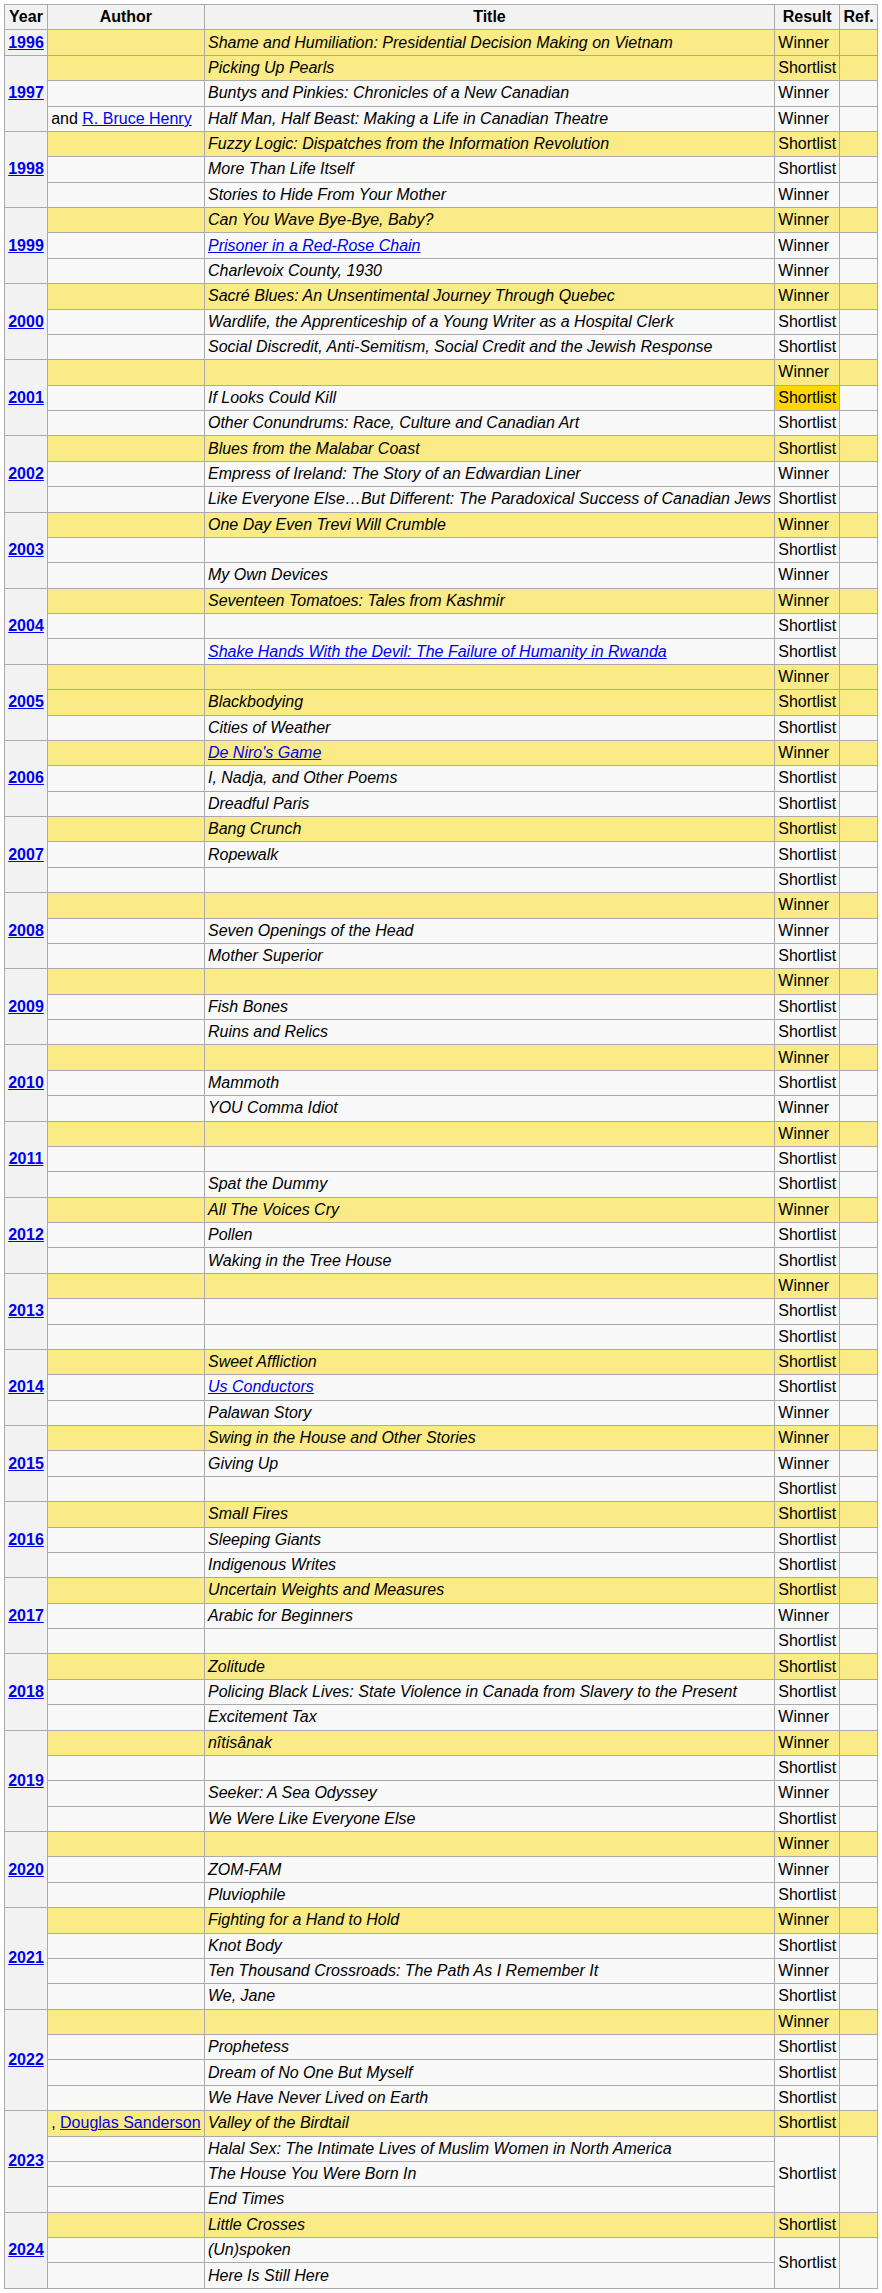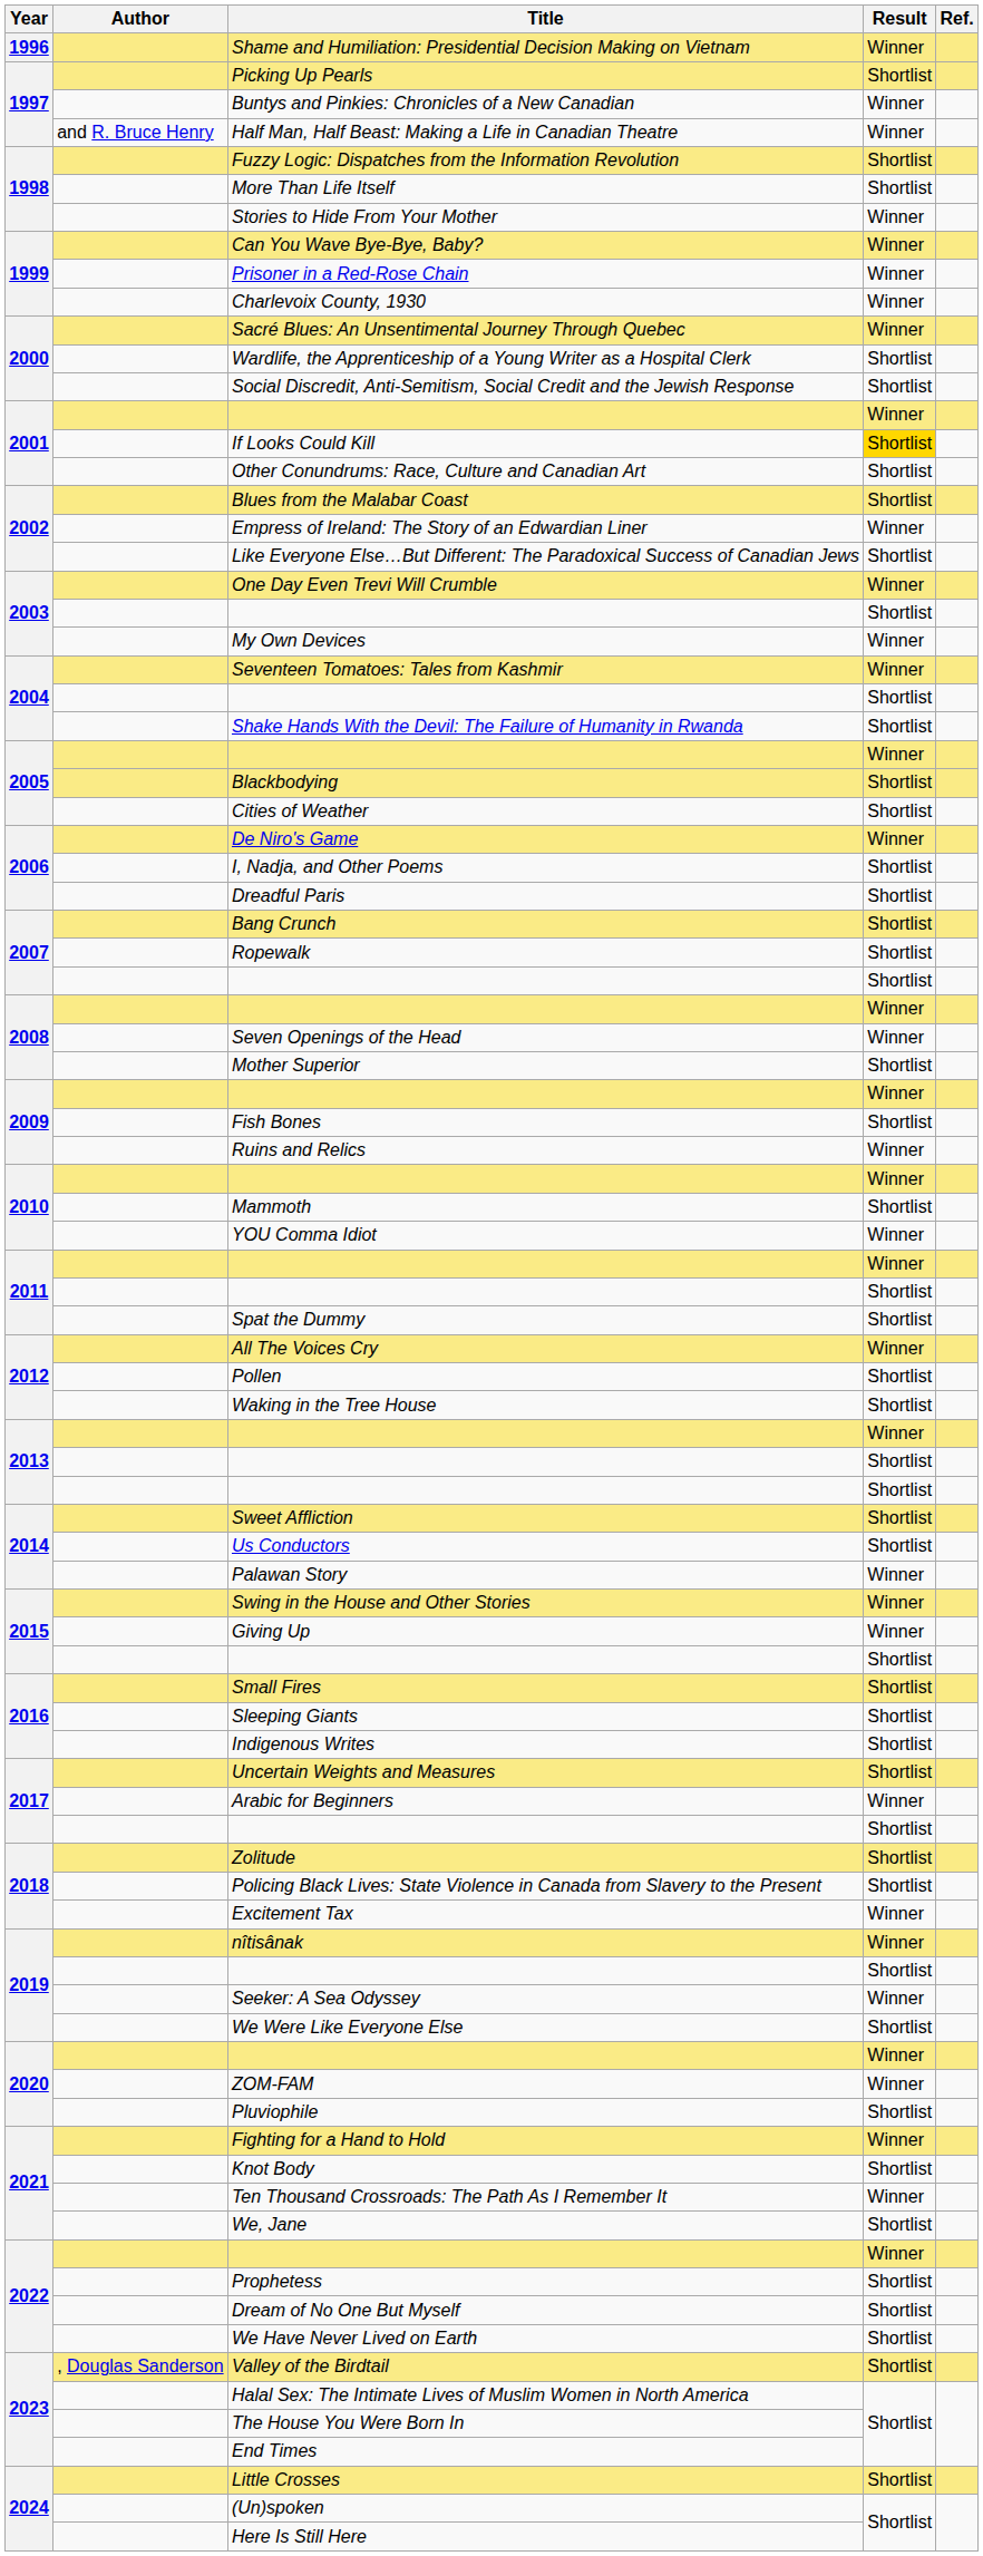 <table class="wikitable sortable mw-collapsible">
 <tr>
 <th>Year</th>
 <th>Author</th>
 <th>Title</th>
 <th>Result</th>
 <th>Ref.</th>
 </tr>
 <tr style="background:#FAEB86">
 <th><a href='#'>1996</a></th>
 <td></td>
 <td><em>Shame and Humiliation: Presidential Decision Making on Vietnam</em></td>
 <td>Winner</td>
 <td></td>
 </tr>
 <tr style="background:#FAEB86">
 <th rowspan="3"><a href='#'>1997</a></th>
 <td></td>
 <td><em>Picking Up Pearls</em></td>
 <td>Shortlist</td>
 <td></td>
 </tr>
 <tr>
 <td></td>
 <td><em>Buntys and Pinkies: Chronicles of a New Canadian</em></td>
 <td>Winner</td>
 <td></td>
 </tr>
 <tr>
 <td> and <a href='#'>R. Bruce Henry</a></td>
 <td><em>Half Man, Half Beast: Making a Life in Canadian Theatre</em></td>
 <td>Winner</td>
 <td></td>
 </tr>
 <tr style="background:#FAEB86">
 <th rowspan="3"><a href='#'>1998</a></th>
 <td></td>
 <td><em>Fuzzy Logic: Dispatches from the Information Revolution</em></td>
 <td>Shortlist</td>
 <td></td>
 </tr>
 <tr>
 <td></td>
 <td><em>More Than Life Itself</em></td>
 <td>Shortlist</td>
 <td></td>
 </tr>
 <tr>
 <td></td>
 <td><em>Stories to Hide From Your Mother</em></td>
 <td>Winner</td>
 <td></td>
 </tr>
 <tr style="background:#FAEB86">
 <th rowspan="3"><a href='#'>1999</a></th>
 <td></td>
 <td><em>Can You Wave Bye-Bye, Baby?</em></td>
 <td>Winner</td>
 <td></td>
 </tr>
 <tr>
 <td></td>
 <td><em><a href='#'>Prisoner in a Red-Rose Chain</a></em></td>
 <td>Winner</td>
 <td></td>
 </tr>
 <tr>
 <td></td>
 <td><em>Charlevoix County, 1930</em></td>
 <td>Winner</td>
 <td></td>
 </tr>
 <tr style="background:#FAEB86">
 <th rowspan="3"><a href='#'>2000</a></th>
 <td></td>
 <td><em>Sacré Blues: An Unsentimental Journey Through Quebec</em></td>
 <td>Winner</td>
 <td></td>
 </tr>
 <tr>
 <td></td>
 <td><em>Wardlife, the Apprenticeship of a Young Writer as a Hospital Clerk</em></td>
 <td>Shortlist</td>
 <td></td>
 </tr>
 <tr>
 <td></td>
 <td><em>Social Discredit, Anti-Semitism, Social Credit and the Jewish Response</em></td>
 <td>Shortlist</td>
 <td></td>
 </tr>
 <tr style="background:#FAEB86">
 <th rowspan="3"><a href='#'>2001</a></th>
 <td></td>
 <td><em></em></td>
 <td>Winner</td>
 <td></td>
 </tr>
 <tr>
 <td></td>
 <td><em>If Looks Could Kill</em></td>
 <td style="background: gold;">Shortlist</td>
 <td></td>
 </tr>
 <tr>
 <td></td>
 <td><em>Other Conundrums: Race, Culture and Canadian Art</em></td>
 <td>Shortlist</td>
 <td></td>
 </tr>
 <tr style="background:#FAEB86">
 <th rowspan="3"><a href='#'>2002</a></th>
 <td></td>
 <td><em>Blues from the Malabar Coast</em></td>
 <td>Shortlist</td>
 <td></td>
 </tr>
 <tr>
 <td></td>
 <td><em>Empress of Ireland: The Story of an Edwardian Liner</em></td>
 <td>Winner</td>
 <td></td>
 </tr>
 <tr>
 <td></td>
 <td><em>Like Everyone Else…But Different: The Paradoxical Success of Canadian Jews</em></td>
 <td>Shortlist</td>
 <td></td>
 </tr>
 <tr style="background:#FAEB86">
 <th rowspan="3"><a href='#'>2003</a></th>
 <td></td>
 <td><em>One Day Even Trevi Will Crumble</em></td>
 <td>Winner</td>
 <td></td>
 </tr>
 <tr>
 <td></td>
 <td></td>
 <td>Shortlist</td>
 <td></td>
 </tr>
 <tr>
 <td></td>
 <td><em>My Own Devices</em></td>
 <td>Winner</td>
 <td></td>
 </tr>
 <tr style="background:#FAEB86">
 <th rowspan="3"><a href='#'>2004</a></th>
 <td></td>
 <td><em>Seventeen Tomatoes: Tales from Kashmir</em></td>
 <td>Winner</td>
 <td></td>
 </tr>
 <tr>
 <td></td>
 <td></td>
 <td>Shortlist</td>
 <td></td>
 </tr>
 <tr>
 <td></td>
 <td><em><a href='#'>Shake Hands With the Devil: The Failure of Humanity in Rwanda</a></em></td>
 <td>Shortlist</td>
 <td></td>
 </tr>
 <tr style="background:#FAEB86">
 <th rowspan="3"><a href='#'>2005</a></th>
 <td></td>
 <td><em></em></td>
 <td>Winner</td>
 <td></td>
 </tr>
 <tr style="background:#FAEB86">
 <td></td>
 <td><em>Blackbodying</em></td>
 <td>Shortlist</td>
 <td></td>
 </tr>
 <tr>
 <td></td>
 <td><em>Cities of Weather</em></td>
 <td>Shortlist</td>
 <td></td>
 </tr>
 <tr style="background:#FAEB86">
 <th rowspan="3"><a href='#'>2006</a></th>
 <td></td>
 <td><em><a href='#'>De Niro's Game</a></em></td>
 <td>Winner</td>
 <td></td>
 </tr>
 <tr>
 <td></td>
 <td><em>I, Nadja, and Other Poems</em></td>
 <td>Shortlist</td>
 <td></td>
 </tr>
 <tr>
 <td></td>
 <td><em>Dreadful Paris</em></td>
 <td>Shortlist</td>
 <td></td>
 </tr>
 <tr style="background:#FAEB86">
 <th rowspan="3"><a href='#'>2007</a></th>
 <td></td>
 <td><em>Bang Crunch</em></td>
 <td>Shortlist</td>
 <td></td>
 </tr>
 <tr>
 <td></td>
 <td><em>Ropewalk</em></td>
 <td>Shortlist</td>
 <td></td>
 </tr>
 <tr>
 <td></td>
 <td></td>
 <td>Shortlist</td>
 <td></td>
 </tr>
 <tr style="background:#FAEB86">
 <th rowspan="3"><a href='#'>2008</a></th>
 <td></td>
 <td><em></em></td>
 <td>Winner</td>
 <td></td>
 </tr>
 <tr>
 <td></td>
 <td><em>Seven Openings of the Head</em></td>
 <td>Winner</td>
 <td></td>
 </tr>
 <tr>
 <td></td>
 <td><em>Mother Superior</em></td>
 <td>Shortlist</td>
 <td></td>
 </tr>
 <tr style="background:#FAEB86">
 <th rowspan="3"><a href='#'>2009</a></th>
 <td></td>
 <td><em></em></td>
 <td>Winner</td>
 <td></td>
 </tr>
 <tr>
 <td></td>
 <td><em>Fish Bones</em></td>
 <td>Shortlist</td>
 <td></td>
 </tr>
 <tr>
 <td></td>
 <td><em>Ruins and Relics</em></td>
-<td>Shortlist</td>
+<td>Winner</td>
 <td></td>
 </tr>
 <tr style="background:#FAEB86">
 <th rowspan="3"><a href='#'>2010</a></th>
 <td></td>
 <td><em></em></td>
 <td>Winner</td>
 <td></td>
 </tr>
 <tr>
 <td></td>
 <td><em>Mammoth</em></td>
 <td>Shortlist</td>
 <td></td>
 </tr>
 <tr>
 <td></td>
 <td><em>YOU Comma Idiot</em></td>
 <td>Winner</td>
 <td></td>
 </tr>
 <tr style="background:#FAEB86">
 <th rowspan="3"><a href='#'>2011</a></th>
 <td></td>
 <td><em></em></td>
 <td>Winner</td>
 <td></td>
 </tr>
 <tr>
 <td></td>
 <td></td>
 <td>Shortlist</td>
 <td></td>
 </tr>
 <tr>
 <td></td>
 <td><em>Spat the Dummy</em></td>
 <td>Shortlist</td>
 <td></td>
 </tr>
 <tr style="background:#FAEB86">
 <th rowspan="3"><a href='#'>2012</a></th>
 <td></td>
 <td><em>All The Voices Cry</em></td>
 <td>Winner</td>
 <td></td>
 </tr>
 <tr>
 <td></td>
 <td><em>Pollen</em></td>
 <td>Shortlist</td>
 <td></td>
 </tr>
 <tr>
 <td></td>
 <td><em>Waking in the Tree House</em></td>
 <td>Shortlist</td>
 <td></td>
 </tr>
 <tr style="background:#FAEB86">
 <th rowspan="3"><a href='#'>2013</a></th>
 <td></td>
 <td><em></em></td>
 <td>Winner</td>
 <td></td>
 </tr>
 <tr>
 <td></td>
 <td></td>
 <td>Shortlist</td>
 <td></td>
 </tr>
 <tr>
 <td></td>
 <td></td>
 <td>Shortlist</td>
 <td></td>
 </tr>
 <tr style="background:#FAEB86">
 <th rowspan="3"><a href='#'>2014</a></th>
 <td></td>
 <td><em>Sweet Affliction</em></td>
 <td>Shortlist</td>
 <td></td>
 </tr>
 <tr>
 <td></td>
 <td><em><a href='#'>Us Conductors</a></em></td>
 <td>Shortlist</td>
 <td></td>
 </tr>
 <tr>
 <td></td>
 <td><em>Palawan Story</em></td>
 <td>Winner</td>
 <td></td>
 </tr>
 <tr style="background:#FAEB86">
 <th rowspan="3"><a href='#'>2015</a></th>
 <td></td>
 <td><em>Swing in the House and Other Stories</em></td>
 <td>Winner</td>
 <td></td>
 </tr>
 <tr>
 <td></td>
 <td><em>Giving Up</em></td>
 <td>Winner</td>
 <td></td>
 </tr>
 <tr>
 <td></td>
 <td></td>
 <td>Shortlist</td>
 <td></td>
 </tr>
 <tr style="background:#FAEB86">
 <th rowspan="3"><a href='#'>2016</a></th>
 <td></td>
 <td><em>Small Fires</em></td>
 <td>Shortlist</td>
 <td></td>
 </tr>
 <tr>
 <td></td>
 <td><em>Sleeping Giants</em></td>
 <td>Shortlist</td>
 <td></td>
 </tr>
 <tr>
 <td></td>
 <td><em>Indigenous Writes</em></td>
 <td>Shortlist</td>
 <td></td>
 </tr>
 <tr style="background:#FAEB86">
 <th rowspan="3"><a href='#'>2017</a></th>
 <td></td>
 <td><em>Uncertain Weights and Measures</em></td>
 <td>Shortlist</td>
 <td></td>
 </tr>
 <tr>
 <td></td>
 <td><em>Arabic for Beginners</em></td>
 <td>Winner</td>
 <td></td>
 </tr>
 <tr>
 <td></td>
 <td></td>
 <td>Shortlist</td>
 <td></td>
 </tr>
 <tr style="background:#FAEB86">
 <th rowspan="3"><a href='#'>2018</a></th>
 <td></td>
 <td><em>Zolitude</em></td>
 <td>Shortlist</td>
 <td></td>
 </tr>
 <tr>
 <td></td>
 <td><em>Policing Black Lives: State Violence in Canada from Slavery to the Present</em></td>
 <td>Shortlist</td>
 <td></td>
 </tr>
 <tr>
 <td></td>
 <td><em>Excitement Tax</em></td>
 <td>Winner</td>
 <td></td>
 </tr>
 <tr style="background:#FAEB86">
 <th rowspan="4"><a href='#'>2019</a></th>
 <td></td>
 <td><em>nîtisânak</em></td>
 <td>Winner</td>
 <td></td>
 </tr>
 <tr>
 <td></td>
 <td></td>
 <td>Shortlist</td>
 <td></td>
 </tr>
 <tr>
 <td></td>
 <td><em>Seeker: A Sea Odyssey</em></td>
 <td>Winner</td>
 <td></td>
 </tr>
 <tr>
 <td></td>
 <td><em>We Were Like Everyone Else</em></td>
 <td>Shortlist</td>
 <td></td>
 </tr>
 <tr style="background:#FAEB86">
 <th rowspan="3"><a href='#'>2020</a></th>
 <td></td>
 <td><em></em></td>
 <td>Winner</td>
 <td></td>
 </tr>
 <tr>
 <td></td>
 <td><em>ZOM-FAM</em></td>
 <td>Winner</td>
 <td></td>
 </tr>
 <tr>
 <td></td>
 <td><em>Pluviophile</em></td>
 <td>Shortlist</td>
 <td></td>
 </tr>
 <tr style="background:#FAEB86">
 <th rowspan="4"><a href='#'>2021</a></th>
 <td></td>
 <td><em>Fighting for a Hand to Hold</em></td>
 <td>Winner</td>
 <td></td>
 </tr>
 <tr>
 <td></td>
 <td><em>Knot Body</em></td>
 <td>Shortlist</td>
 <td></td>
 </tr>
 <tr>
 <td></td>
 <td><em>Ten Thousand Crossroads: The Path As I Remember It</em></td>
 <td>Winner</td>
 <td></td>
 </tr>
 <tr>
 <td></td>
 <td><em>We, Jane</em></td>
 <td>Shortlist</td>
 <td></td>
 </tr>
 <tr style="background:#FAEB86">
 <th rowspan="4"><a href='#'>2022</a></th>
 <td></td>
 <td></td>
 <td>Winner</td>
 <td></td>
 </tr>
 <tr>
 <td></td>
 <td><em>Prophetess</em></td>
 <td>Shortlist</td>
 <td></td>
 </tr>
 <tr>
 <td></td>
 <td><em>Dream of No One But Myself</em></td>
 <td>Shortlist</td>
 <td></td>
 </tr>
 <tr>
 <td></td>
 <td><em>We Have Never Lived on Earth</em></td>
 <td>Shortlist</td>
 <td></td>
 </tr>
 <tr style="background:#FAEB86">
 <th rowspan="4"><a href='#'>2023</a></th>
 <td>, <a href='#'>Douglas Sanderson</a></td>
 <td><em>Valley of the Birdtail</em></td>
 <td>Shortlist</td>
 <td></td>
 </tr>
 <tr>
 <td></td>
 <td><em>Halal Sex: The Intimate Lives of Muslim Women in North America</em></td>
 <td rowspan=3>Shortlist</td>
 <td rowspan=3></td>
 </tr>
 <tr>
 <td></td>
 <td><em>The House You Were Born In</em></td>
 </tr>
 <tr>
 <td></td>
 <td><em>End Times</em></td>
 </tr>
 <tr style="background:#FAEB86">
 <th rowspan="3"><a href='#'>2024</a></th>
 <td></td>
 <td><em>Little Crosses</em></td>
 <td>Shortlist</td>
 <td></td>
 </tr>
 <tr>
 <td></td>
 <td><em>(Un)spoken</em></td>
 <td rowspan=2>Shortlist</td>
 <td rowspan=2></td>
 </tr>
 <tr>
 <td></td>
 <td><em>Here Is Still Here</em></td>
 </tr>
 </table>
